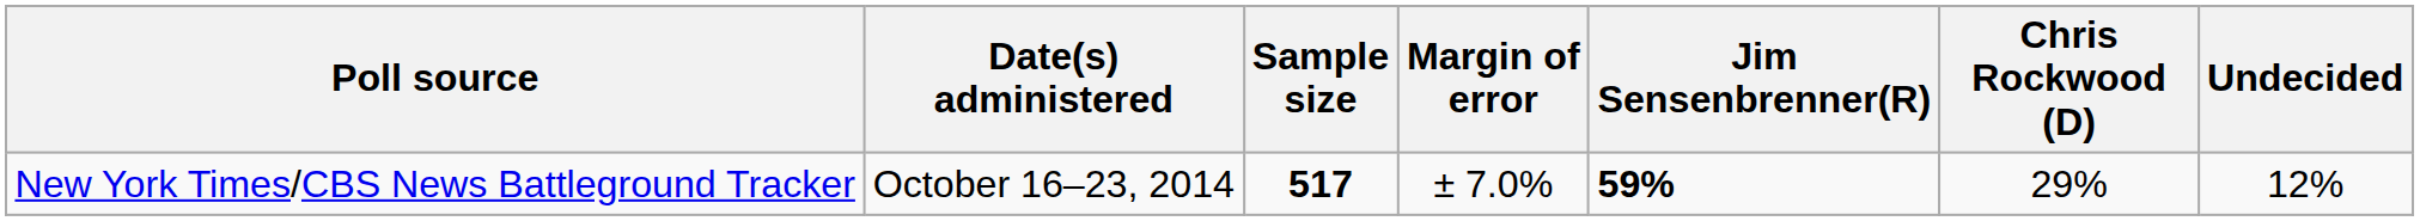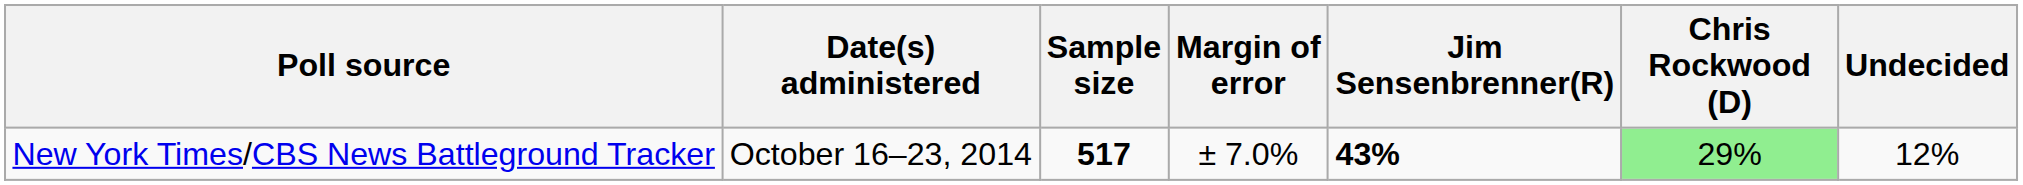 <table class="wikitable">
 <tr>
 <th>Poll source</th>
 <th>Date(s)<br>administered</th>
 <th>Sample<br>size</th>
 <th>Margin of<br>error</th>
 <th style="width:100px;">Jim<br>Sensenbrenner(R)</th>
 <th style="width:100px;">Chris<br>Rockwood (D)</th>
 <th>Undecided</th>
 </tr>
 <tr>
 <td><a href='#'>New York Times</a>/<a href='#'>CBS News Battleground Tracker</a></td>
 <td align=center>October 16–23, 2014</td>
 <td align=center><strong>517</strong></td>
 <td align=center>± 7.0%</td>
-<td><strong>59%</strong></td>
-<td align=center>29%</td>
+<td><strong>43%</strong></td>
+<td align=center style="background: lightgreen;">29%</td>
 <td align=center>12%</td>
 </tr>
 </table>
